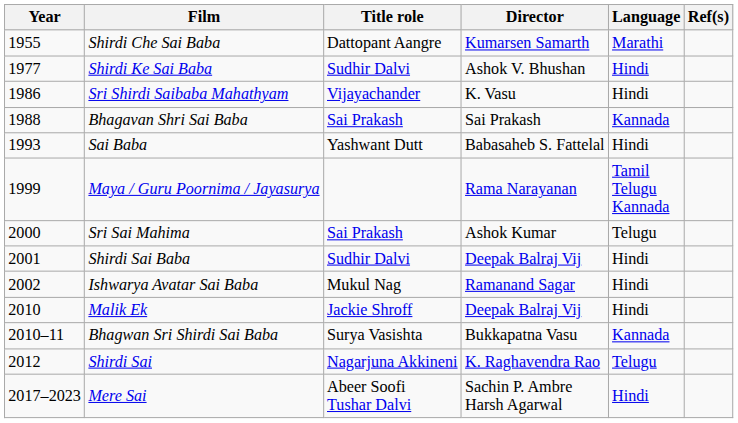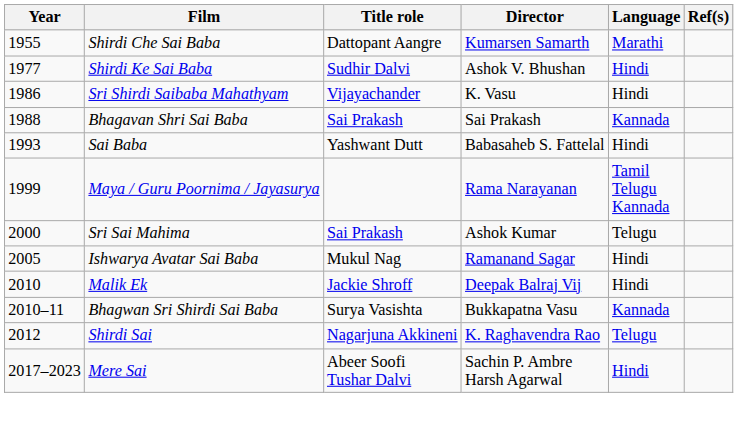 <table class="wikitable">
 <tr style="background:#ccc; text-align:center;">
 <th>Year</th>
 <th>Film</th>
 <th>Title role</th>
 <th>Director</th>
 <th>Language</th>
 <th>Ref(s)</th>
 </tr>
 <tr>
 <td>1955</td>
 <td><em>Shirdi Che Sai Baba</em></td>
 <td>Dattopant Aangre</td>
 <td><a href='#'>Kumarsen Samarth</a></td>
 <td><a href='#'>Marathi</a></td>
 <td></td>
 </tr>
 <tr>
 <td>1977</td>
 <td><em><a href='#'>Shirdi Ke Sai Baba</a></em></td>
 <td><a href='#'>Sudhir Dalvi</a></td>
 <td>Ashok V. Bhushan</td>
 <td><a href='#'>Hindi</a></td>
 <td></td>
 </tr>
 <tr>
 <td>1986</td>
 <td><em><a href='#'>Sri Shirdi Saibaba Mahathyam</a></em></td>
 <td><a href='#'>Vijayachander</a></td>
 <td>K. Vasu</td>
 <td>Hindi</td>
 <td></td>
 </tr>
 <tr>
 <td>1988</td>
 <td><em>Bhagavan Shri Sai Baba</em></td>
 <td><a href='#'>Sai Prakash</a></td>
 <td>Sai Prakash</td>
 <td><a href='#'>Kannada</a></td>
 <td></td>
 </tr>
 <tr>
 <td>1993</td>
 <td><em>Sai Baba</em></td>
 <td>Yashwant Dutt</td>
 <td>Babasaheb S. Fattelal</td>
 <td>Hindi</td>
 <td></td>
 </tr>
 <tr>
 <td>1999</td>
 <td><em><a href='#'>Maya / Guru Poornima / Jayasurya</a></em></td>
 <td></td>
 <td><a href='#'>Rama Narayanan</a></td>
 <td><a href='#'>Tamil</a> <br> <a href='#'>Telugu</a> <br> <a href='#'>Kannada</a></td>
 <td></td>
 </tr>
 <tr>
 <td>2000</td>
 <td><em>Sri Sai Mahima</em></td>
 <td><a href='#'>Sai Prakash</a></td>
 <td>Ashok Kumar</td>
 <td>Telugu</td>
 <td></td>
 </tr>
 <tr>
-<td>2001</td>
-<td><em>Shirdi Sai Baba</em></td>
-<td><a href='#'>Sudhir Dalvi</a></td>
-<td><a href='#'>Deepak Balraj Vij</a></td>
-<td>Hindi</td>
-<td></td>
-</tr>
-<tr>
-<td>2002</td>
+<td>2005</td>
 <td><em>Ishwarya Avatar Sai Baba</em></td>
 <td>Mukul Nag</td>
 <td><a href='#'>Ramanand Sagar</a></td>
 <td>Hindi</td>
 <td></td>
 </tr>
 <tr>
 <td>2010</td>
 <td><em><a href='#'>Malik Ek</a></em></td>
 <td><a href='#'>Jackie Shroff</a></td>
 <td><a href='#'>Deepak Balraj Vij</a></td>
 <td>Hindi</td>
 <td></td>
 </tr>
 <tr>
 <td>2010–11</td>
 <td><em>Bhagwan Sri Shirdi Sai Baba</em></td>
 <td>Surya Vasishta</td>
 <td>Bukkapatna Vasu</td>
 <td><a href='#'>Kannada</a></td>
 <td></td>
 </tr>
 <tr>
 <td>2012</td>
 <td><em><a href='#'>Shirdi Sai</a></em></td>
 <td><a href='#'>Nagarjuna Akkineni</a></td>
 <td><a href='#'>K. Raghavendra Rao</a></td>
 <td><a href='#'>Telugu</a></td>
 <td></td>
 </tr>
 <tr>
 <td>2017–2023</td>
 <td><em><a href='#'>Mere Sai</a></em></td>
 <td>Abeer Soofi<br><a href='#'>Tushar Dalvi</a></td>
 <td>Sachin P. Ambre <br> Harsh Agarwal</td>
 <td><a href='#'>Hindi</a></td>
 <td></td>
 </tr>
 </table>
